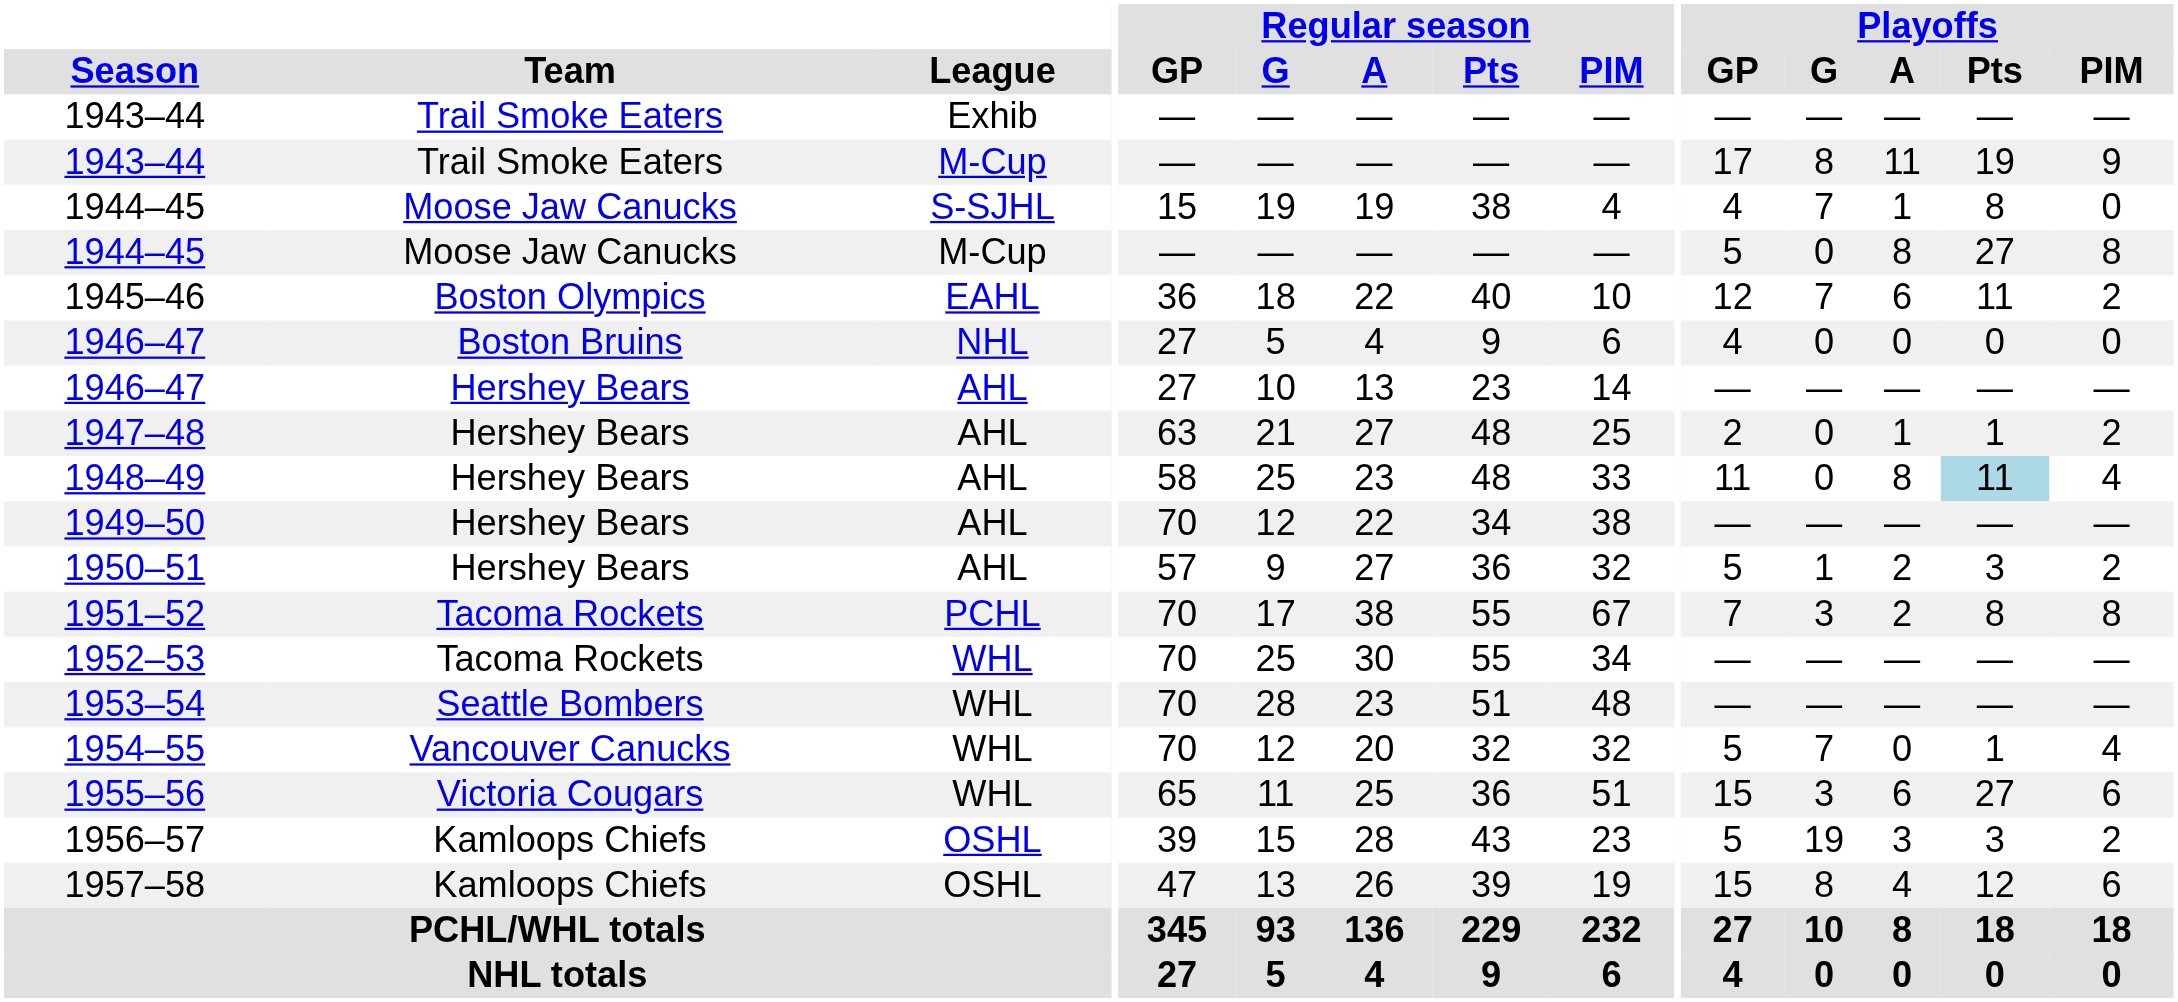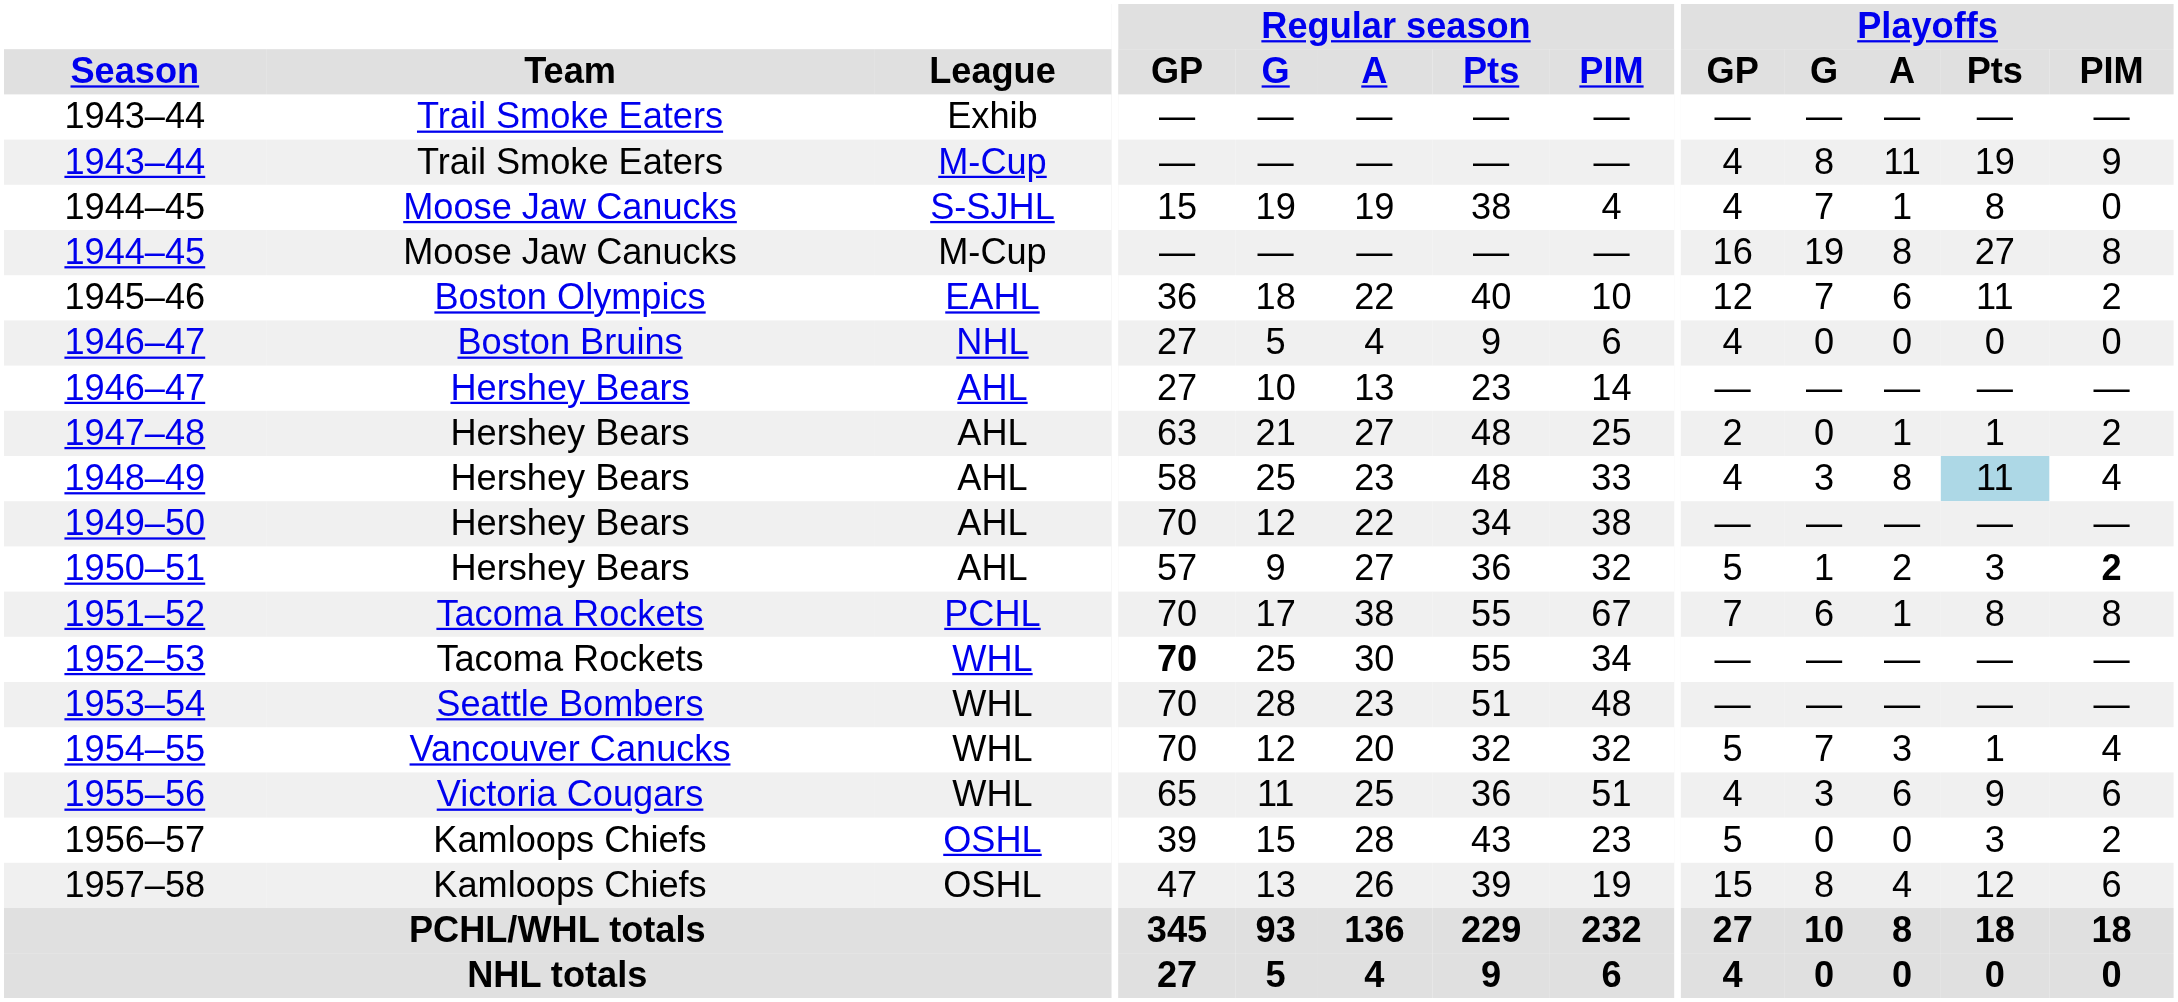 <table border="0" cellpadding="1" cellspacing="0" style="text-align:center; width:60em">
 <tr bgcolor="#e0e0e0">
 <th colspan="3" bgcolor="#ffffff"></th>
 <th rowspan="100" bgcolor="#ffffff"></th>
 <th colspan="5"><a href='#'>Regular season</a></th>
 <th rowspan="100" bgcolor="#ffffff"></th>
 <th colspan="5"><a href='#'>Playoffs</a></th>
 </tr>
 <tr bgcolor="#e0e0e0">
 <th><a href='#'>Season</a></th>
 <th>Team</th>
 <th>League</th>
 <th>GP</th>
 <th><a href='#'>G</a></th>
 <th><a href='#'>A</a></th>
 <th><a href='#'>Pts</a></th>
 <th><a href='#'>PIM</a></th>
 <th>GP</th>
 <th>G</th>
 <th>A</th>
 <th>Pts</th>
 <th>PIM</th>
 </tr>
 <tr>
 <td>1943–44</td>
 <td><a href='#'>Trail Smoke Eaters</a></td>
 <td>Exhib</td>
 <td>—</td>
 <td>—</td>
 <td>—</td>
 <td>—</td>
 <td>—</td>
 <td>—</td>
 <td>—</td>
 <td>—</td>
 <td>—</td>
 <td>—</td>
 </tr>
 <tr bgcolor="#f0f0f0">
 <td><a href='#'>1943–44</a></td>
 <td>Trail Smoke Eaters</td>
 <td><a href='#'>M-Cup</a></td>
 <td>—</td>
 <td>—</td>
 <td>—</td>
 <td>—</td>
 <td>—</td>
-<td>17</td>
+<td>4</td>
 <td>8</td>
 <td>11</td>
 <td>19</td>
 <td>9</td>
 </tr>
 <tr>
 <td>1944–45</td>
 <td><a href='#'>Moose Jaw Canucks</a></td>
 <td><a href='#'>S-SJHL</a></td>
 <td>15</td>
 <td>19</td>
 <td>19</td>
 <td>38</td>
 <td>4</td>
 <td>4</td>
 <td>7</td>
 <td>1</td>
 <td>8</td>
 <td>0</td>
 </tr>
 <tr bgcolor="#f0f0f0">
 <td><a href='#'>1944–45</a></td>
 <td>Moose Jaw Canucks</td>
 <td>M-Cup</td>
 <td>—</td>
 <td>—</td>
 <td>—</td>
 <td>—</td>
 <td>—</td>
-<td>5</td>
-<td>0</td>
+<td>16</td>
+<td>19</td>
 <td>8</td>
 <td>27</td>
 <td>8</td>
 </tr>
 <tr>
 <td>1945–46</td>
 <td><a href='#'>Boston Olympics</a></td>
 <td><a href='#'>EAHL</a></td>
 <td>36</td>
 <td>18</td>
 <td>22</td>
 <td>40</td>
 <td>10</td>
 <td>12</td>
 <td>7</td>
 <td>6</td>
 <td>11</td>
 <td>2</td>
 </tr>
 <tr bgcolor="#f0f0f0">
 <td><a href='#'>1946–47</a></td>
 <td><a href='#'>Boston Bruins</a></td>
 <td><a href='#'>NHL</a></td>
 <td>27</td>
 <td>5</td>
 <td>4</td>
 <td>9</td>
 <td>6</td>
 <td>4</td>
 <td>0</td>
 <td>0</td>
 <td>0</td>
 <td>0</td>
 </tr>
 <tr>
 <td><a href='#'>1946–47</a></td>
 <td><a href='#'>Hershey Bears</a></td>
 <td><a href='#'>AHL</a></td>
 <td>27</td>
 <td>10</td>
 <td>13</td>
 <td>23</td>
 <td>14</td>
 <td>—</td>
 <td>—</td>
 <td>—</td>
 <td>—</td>
 <td>—</td>
 </tr>
 <tr bgcolor="#f0f0f0">
 <td><a href='#'>1947–48</a></td>
 <td>Hershey Bears</td>
 <td>AHL</td>
 <td>63</td>
 <td>21</td>
 <td>27</td>
 <td>48</td>
 <td>25</td>
 <td>2</td>
 <td>0</td>
 <td>1</td>
 <td>1</td>
 <td>2</td>
 </tr>
 <tr>
 <td><a href='#'>1948–49</a></td>
 <td>Hershey Bears</td>
 <td>AHL</td>
 <td>58</td>
 <td>25</td>
 <td>23</td>
 <td>48</td>
 <td>33</td>
-<td>11</td>
-<td>0</td>
+<td>4</td>
+<td>3</td>
 <td>8</td>
 <td style="background: lightblue;">11</td>
 <td>4</td>
 </tr>
 <tr bgcolor="#f0f0f0">
 <td><a href='#'>1949–50</a></td>
 <td>Hershey Bears</td>
 <td>AHL</td>
 <td>70</td>
 <td>12</td>
 <td>22</td>
 <td>34</td>
 <td>38</td>
 <td>—</td>
 <td>—</td>
 <td>—</td>
 <td>—</td>
 <td>—</td>
 </tr>
 <tr>
 <td><a href='#'>1950–51</a></td>
 <td>Hershey Bears</td>
 <td>AHL</td>
 <td>57</td>
 <td>9</td>
 <td>27</td>
 <td>36</td>
 <td>32</td>
 <td>5</td>
 <td>1</td>
 <td>2</td>
 <td>3</td>
-<td>2</td>
+<td><strong>2</strong></td>
 </tr>
 <tr bgcolor="#f0f0f0">
 <td><a href='#'>1951–52</a></td>
 <td><a href='#'>Tacoma Rockets</a></td>
 <td><a href='#'>PCHL</a></td>
 <td>70</td>
 <td>17</td>
 <td>38</td>
 <td>55</td>
 <td>67</td>
 <td>7</td>
-<td>3</td>
-<td>2</td>
+<td>6</td>
+<td>1</td>
 <td>8</td>
 <td>8</td>
 </tr>
 <tr>
 <td><a href='#'>1952–53</a></td>
 <td>Tacoma Rockets</td>
 <td><a href='#'>WHL</a></td>
-<td>70</td>
+<td><strong>70</strong></td>
 <td>25</td>
 <td>30</td>
 <td>55</td>
 <td>34</td>
 <td>—</td>
 <td>—</td>
 <td>—</td>
 <td>—</td>
 <td>—</td>
 </tr>
 <tr bgcolor="#f0f0f0">
 <td><a href='#'>1953–54</a></td>
 <td><a href='#'>Seattle Bombers</a></td>
 <td>WHL</td>
 <td>70</td>
 <td>28</td>
 <td>23</td>
 <td>51</td>
 <td>48</td>
 <td>—</td>
 <td>—</td>
 <td>—</td>
 <td>—</td>
 <td>—</td>
 </tr>
 <tr>
 <td><a href='#'>1954–55</a></td>
 <td><a href='#'>Vancouver Canucks</a></td>
 <td>WHL</td>
 <td>70</td>
 <td>12</td>
 <td>20</td>
 <td>32</td>
 <td>32</td>
 <td>5</td>
 <td>7</td>
-<td>0</td>
+<td>3</td>
 <td>1</td>
 <td>4</td>
 </tr>
 <tr bgcolor="#f0f0f0">
 <td><a href='#'>1955–56</a></td>
 <td><a href='#'>Victoria Cougars</a></td>
 <td>WHL</td>
 <td>65</td>
 <td>11</td>
 <td>25</td>
 <td>36</td>
 <td>51</td>
-<td>15</td>
+<td>4</td>
 <td>3</td>
 <td>6</td>
-<td>27</td>
+<td>9</td>
 <td>6</td>
 </tr>
 <tr>
 <td>1956–57</td>
 <td>Kamloops Chiefs</td>
 <td><a href='#'>OSHL</a></td>
 <td>39</td>
 <td>15</td>
 <td>28</td>
 <td>43</td>
 <td>23</td>
 <td>5</td>
-<td>19</td>
-<td>3</td>
+<td>0</td>
+<td>0</td>
 <td>3</td>
 <td>2</td>
 </tr>
 <tr bgcolor="#f0f0f0">
 <td>1957–58</td>
 <td>Kamloops Chiefs</td>
 <td>OSHL</td>
 <td>47</td>
 <td>13</td>
 <td>26</td>
 <td>39</td>
 <td>19</td>
 <td>15</td>
 <td>8</td>
 <td>4</td>
 <td>12</td>
 <td>6</td>
 </tr>
 <tr bgcolor="#e0e0e0">
 <th colspan="3">PCHL/WHL totals</th>
 <th>345</th>
 <th>93</th>
 <th>136</th>
 <th>229</th>
 <th>232</th>
 <th>27</th>
 <th>10</th>
 <th>8</th>
 <th>18</th>
 <th>18</th>
 </tr>
 <tr bgcolor="#e0e0e0">
 <th colspan="3">NHL totals</th>
 <th>27</th>
 <th>5</th>
 <th>4</th>
 <th>9</th>
 <th>6</th>
 <th>4</th>
 <th>0</th>
 <th>0</th>
 <th>0</th>
 <th>0</th>
 </tr>
 </table>
